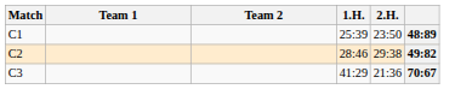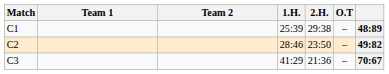 <table class="wikitable">
 <tr>
 <th>Match</th>
 <th align="left" width="180">Team 1</th>
 <th align="left" width="180">Team 2</th>
 <th>1.H.</th>
 <th>2.H.</th>
+<th>O.T</th>
 <th></th>
 </tr>
 <tr>
 <td>C1</td>
 <td></td>
 <td></td>
 <td>25:39</td>
-<td>23:50</td>
+<td>29:38</td>
+<td align="center">–</td>
 <th align="center">48:89</th>
 </tr>
 <tr bgcolor="#FFECCE">
 <td>C2</td>
 <td></td>
 <td></td>
 <td>28:46</td>
-<td>29:38</td>
+<td>23:50</td>
+<td align="center">–</td>
 <th align="center">49:82</th>
 </tr>
 <tr>
 <td>C3</td>
 <td></td>
 <td></td>
 <td>41:29</td>
 <td>21:36</td>
+<td align="center">–</td>
 <th align="center">70:67</th>
 </tr>
 </table>
